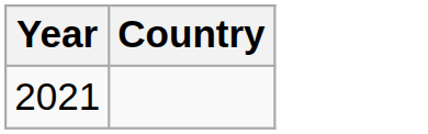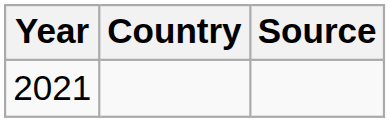 <table class="wikitable">
 <tr>
 <th>Year</th>
 <th>Country</th>
+<th>Source</th>
 </tr>
 <tr>
 <td>2021</td>
 <td></td>
+<td></td>
 </tr>
 </table>
